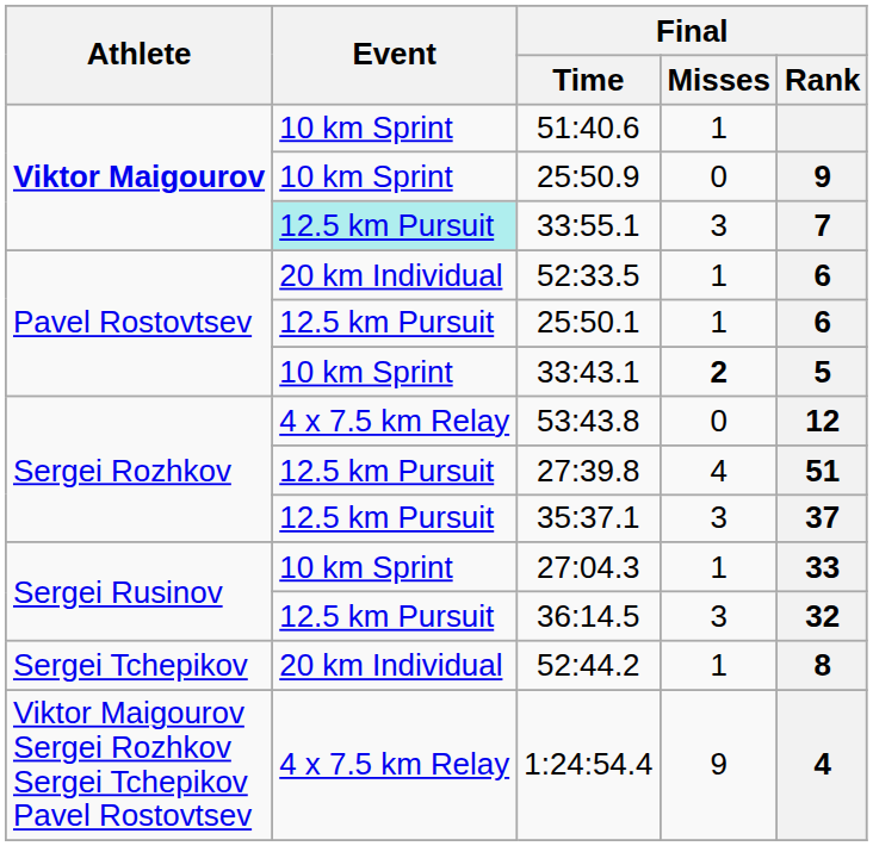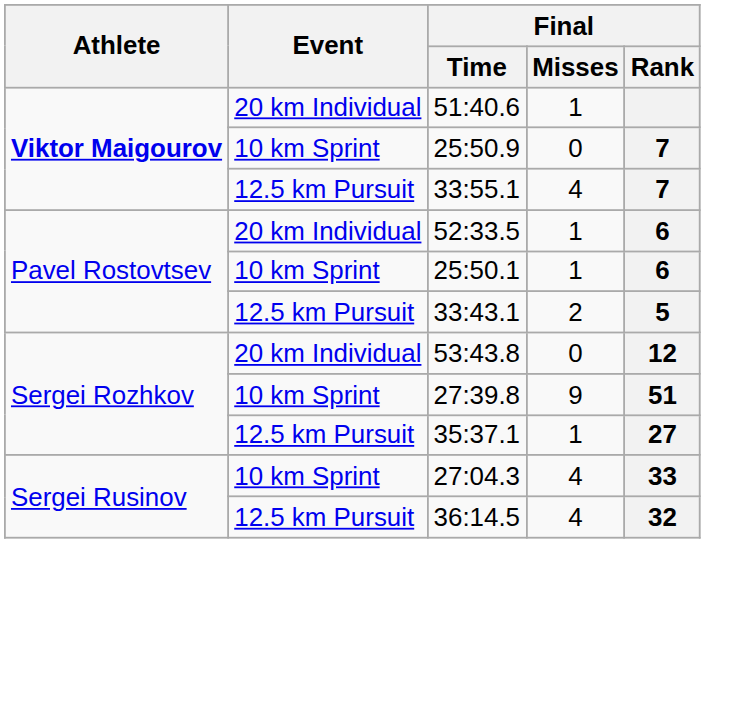 <table class="wikitable" style="font-size:90%">
 <tr>
 <th rowspan="2">Athlete</th>
 <th rowspan="2">Event</th>
 <th colspan="3">Final</th>
 </tr>
 <tr>
 <th>Time</th>
 <th>Misses</th>
 <th>Rank</th>
 </tr>
 <tr>
 <td rowspan=3><strong><a href='#'>Viktor Maigourov</a></strong></td>
-<td><a href='#'>10 km Sprint</a></td>
+<td><a href='#'>20 km Individual</a></td>
 <td align="center">51:40.6</td>
 <td align="center">1</td>
 <th align="center"></th>
 </tr>
 <tr>
 <td><a href='#'>10 km Sprint</a></td>
 <td align="center">25:50.9</td>
 <td align="center">0</td>
-<th align="center">9</th>
+<th align="center">7</th>
 </tr>
 <tr>
-<td style="background: paleturquoise;"><a href='#'>12.5 km Pursuit</a></td>
+<td><a href='#'>12.5 km Pursuit</a></td>
 <td align="center">33:55.1</td>
-<td align="center">3</td>
+<td align="center">4</td>
 <th align="center">7</th>
 </tr>
 <tr>
 <td rowspan=3><a href='#'>Pavel Rostovtsev</a></td>
 <td><a href='#'>20 km Individual</a></td>
 <td align="center">52:33.5</td>
 <td align="center">1</td>
 <th align="center">6</th>
 </tr>
 <tr>
-<td><a href='#'>12.5 km Pursuit</a></td>
+<td><a href='#'>10 km Sprint</a></td>
 <td align="center">25:50.1</td>
 <td align="center">1</td>
 <th align="center">6</th>
 </tr>
 <tr>
-<td><a href='#'>10 km Sprint</a></td>
+<td><a href='#'>12.5 km Pursuit</a></td>
 <td align="center">33:43.1</td>
-<td align="center"><strong>2</strong></td>
+<td align="center">2</td>
 <th align="center">5</th>
 </tr>
 <tr>
 <td rowspan=3><a href='#'>Sergei Rozhkov</a></td>
-<td><a href='#'>4 x 7.5 km Relay</a></td>
+<td><a href='#'>20 km Individual</a></td>
 <td align="center">53:43.8</td>
 <td align="center">0</td>
 <th align="center">12</th>
 </tr>
 <tr>
-<td><a href='#'>12.5 km Pursuit</a></td>
+<td><a href='#'>10 km Sprint</a></td>
 <td align="center">27:39.8</td>
-<td align="center">4</td>
+<td align="center">9</td>
 <th align="center">51</th>
 </tr>
 <tr>
 <td><a href='#'>12.5 km Pursuit</a></td>
 <td align="center">35:37.1</td>
-<td align="center">3</td>
-<th align="center">37</th>
+<td align="center">1</td>
+<th align="center">27</th>
 </tr>
 <tr>
 <td rowspan=2><a href='#'>Sergei Rusinov</a></td>
 <td><a href='#'>10 km Sprint</a></td>
 <td align="center">27:04.3</td>
-<td align="center">1</td>
+<td align="center">4</td>
 <th align="center">33</th>
 </tr>
 <tr>
 <td><a href='#'>12.5 km Pursuit</a></td>
 <td align="center">36:14.5</td>
-<td align="center">3</td>
+<td align="center">4</td>
 <th align="center">32</th>
 </tr>
-<tr>
-<td><a href='#'>Sergei Tchepikov</a></td>
-<td><a href='#'>20 km Individual</a></td>
-<td align="center">52:44.2</td>
-<td align="center">1</td>
-<th align="center">8</th>
-</tr>
-<tr>
-<td><a href='#'>Viktor Maigourov</a><br><a href='#'>Sergei Rozhkov</a><br><a href='#'>Sergei Tchepikov</a><br><a href='#'>Pavel Rostovtsev</a></td>
-<td><a href='#'>4 x 7.5 km Relay</a></td>
-<td align="center">1:24:54.4</td>
-<td align="center">9</td>
-<th align="center">4</th>
-</tr>
 </table>
